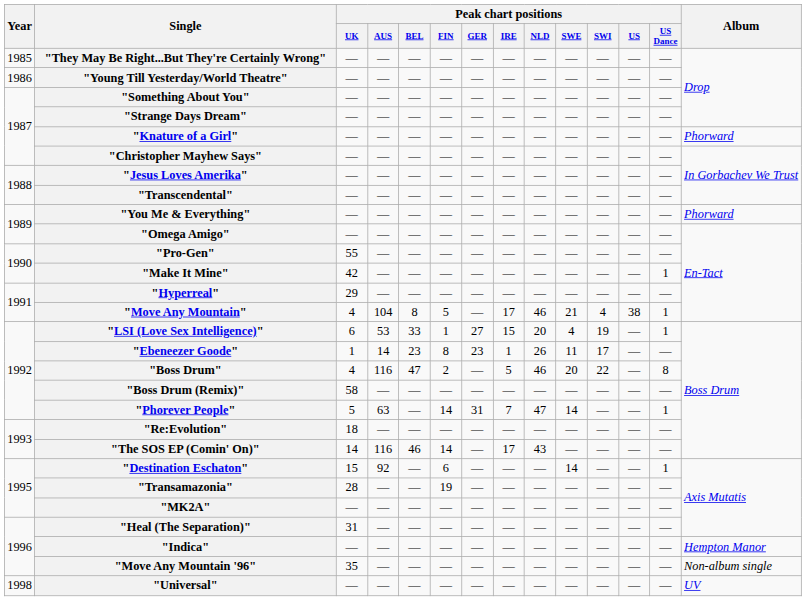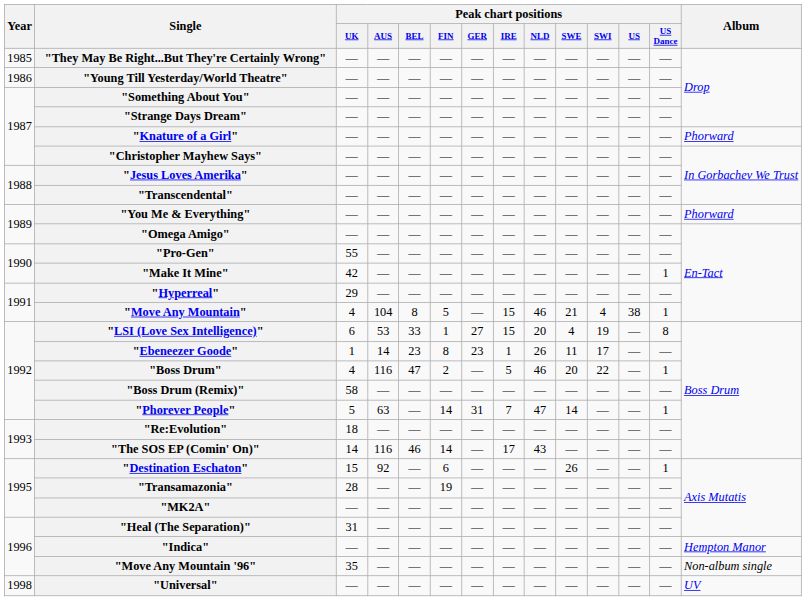 <table class="wikitable plainrowheaders" style="text-align:center;">
 <tr>
 <th rowspan="2">Year</th>
 <th rowspan="2" style="width:24em;">Single</th>
 <th colspan="11">Peak chart positions</th>
 <th rowspan="2">Album</th>
 </tr>
 <tr style="font-size:small;">
 <th style="width:3em;font-size:90%"><a href='#'>UK</a><br></th>
 <th style="width:3em;font-size:90%"><a href='#'>AUS</a><br></th>
 <th style="width:3em;font-size:90%"><a href='#'>BEL</a><br></th>
 <th style="width:3em;font-size:90%"><a href='#'>FIN</a><br></th>
 <th style="width:3em;font-size:90%"><a href='#'>GER</a><br></th>
 <th style="width:3em;font-size:90%"><a href='#'>IRE</a><br></th>
 <th style="width:3em;font-size:90%"><a href='#'>NLD</a><br></th>
 <th style="width:3em;font-size:90%"><a href='#'>SWE</a><br></th>
 <th style="width:3em;font-size:90%"><a href='#'>SWI</a><br></th>
 <th style="width:3em;font-size:90%"><a href='#'>US</a><br></th>
 <th style="width:3em;font-size:90%"><a href='#'>US<br>Dance</a><br></th>
 </tr>
 <tr>
 <td>1985</td>
 <th scope="row">"They May Be Right...But They're Certainly Wrong"</th>
 <td>—</td>
 <td>—</td>
 <td>—</td>
 <td>—</td>
 <td>—</td>
 <td>—</td>
 <td>—</td>
 <td>—</td>
 <td>—</td>
 <td>—</td>
 <td>—</td>
 <td rowspan=4 style="text-align:left;"><em><a href='#'>Drop</a></em></td>
 </tr>
 <tr>
 <td rowspan="1">1986</td>
 <th scope="row">"Young Till Yesterday/World Theatre"</th>
 <td>—</td>
 <td>—</td>
 <td>—</td>
 <td>—</td>
 <td>—</td>
 <td>—</td>
 <td>—</td>
 <td>—</td>
 <td>—</td>
 <td>—</td>
 <td>—</td>
 </tr>
 <tr>
 <td rowspan="4">1987</td>
 <th scope="row">"Something About You"</th>
 <td>—</td>
 <td>—</td>
 <td>—</td>
 <td>—</td>
 <td>—</td>
 <td>—</td>
 <td>—</td>
 <td>—</td>
 <td>—</td>
 <td>—</td>
 <td>—</td>
 </tr>
 <tr>
 <th scope="row">"Strange Days Dream"</th>
 <td>—</td>
 <td>—</td>
 <td>—</td>
 <td>—</td>
 <td>—</td>
 <td>—</td>
 <td>—</td>
 <td>—</td>
 <td>—</td>
 <td>—</td>
 <td>—</td>
 </tr>
 <tr>
 <th scope="row">"<a href='#'>Knature of a Girl</a>"</th>
 <td>—</td>
 <td>—</td>
 <td>—</td>
 <td>—</td>
 <td>—</td>
 <td>—</td>
 <td>—</td>
 <td>—</td>
 <td>—</td>
 <td>—</td>
 <td>—</td>
 <td style="text-align:left;"><em><a href='#'>Phorward</a></em></td>
 </tr>
 <tr>
 <th scope="row">"Christopher Mayhew Says"</th>
 <td>—</td>
 <td>—</td>
 <td>—</td>
 <td>—</td>
 <td>—</td>
 <td>—</td>
 <td>—</td>
 <td>—</td>
 <td>—</td>
 <td>—</td>
 <td>—</td>
 <td rowspan=3 style="text-align:left;"><em><a href='#'>In Gorbachev We Trust</a></em></td>
 </tr>
 <tr>
 <td rowspan="2">1988</td>
 <th scope="row">"<a href='#'>Jesus Loves Amerika</a>"</th>
 <td>—</td>
 <td>—</td>
 <td>—</td>
 <td>—</td>
 <td>—</td>
 <td>—</td>
 <td>—</td>
 <td>—</td>
 <td>—</td>
 <td>—</td>
 <td>—</td>
 </tr>
 <tr>
 <th scope="row">"Transcendental"</th>
 <td>—</td>
 <td>—</td>
 <td>—</td>
 <td>—</td>
 <td>—</td>
 <td>—</td>
 <td>—</td>
 <td>—</td>
 <td>—</td>
 <td>—</td>
 <td>—</td>
 </tr>
 <tr>
 <td rowspan="2">1989</td>
 <th scope="row">"You Me & Everything"</th>
 <td>—</td>
 <td>—</td>
 <td>—</td>
 <td>—</td>
 <td>—</td>
 <td>—</td>
 <td>—</td>
 <td>—</td>
 <td>—</td>
 <td>—</td>
 <td>—</td>
 <td style="text-align:left;"><em><a href='#'>Phorward</a></em></td>
 </tr>
 <tr>
 <th scope="row">"Omega Amigo"</th>
 <td>—</td>
 <td>—</td>
 <td>—</td>
 <td>—</td>
 <td>—</td>
 <td>—</td>
 <td>—</td>
 <td>—</td>
 <td>—</td>
 <td>—</td>
 <td>—</td>
 <td rowspan=5 style="text-align:left;"><em><a href='#'>En-Tact</a></em></td>
 </tr>
 <tr>
 <td rowspan="2">1990</td>
 <th scope="row">"Pro-Gen"</th>
 <td>55</td>
 <td>—</td>
 <td>—</td>
 <td>—</td>
 <td>—</td>
 <td>—</td>
 <td>—</td>
 <td>—</td>
 <td>—</td>
 <td>—</td>
 <td>—</td>
 </tr>
 <tr>
 <th scope="row">"Make It Mine"</th>
 <td>42</td>
 <td>—</td>
 <td>—</td>
 <td>—</td>
 <td>—</td>
 <td>—</td>
 <td>—</td>
 <td>—</td>
 <td>—</td>
 <td>—</td>
 <td>1</td>
 </tr>
 <tr>
 <td rowspan="2">1991</td>
 <th scope="row">"<a href='#'>Hyperreal</a>"</th>
 <td>29</td>
 <td>—</td>
 <td>—</td>
 <td>—</td>
 <td>—</td>
 <td>—</td>
 <td>—</td>
 <td>—</td>
 <td>—</td>
 <td>—</td>
 <td>—</td>
 </tr>
 <tr>
 <th scope="row">"<a href='#'>Move Any Mountain</a>"</th>
 <td>4</td>
 <td>104</td>
 <td>8</td>
 <td>5</td>
 <td>—</td>
-<td>17</td>
+<td>15</td>
 <td>46</td>
 <td>21</td>
 <td>4</td>
 <td>38</td>
 <td>1</td>
 </tr>
 <tr>
 <td rowspan="5">1992</td>
 <th scope="row">"<a href='#'>LSI (Love Sex Intelligence)</a>"</th>
 <td>6</td>
 <td>53</td>
 <td>33</td>
 <td>1</td>
 <td>27</td>
 <td>15</td>
 <td>20</td>
 <td>4</td>
 <td>19</td>
 <td>—</td>
-<td>1</td>
+<td>8</td>
 <td rowspan=7 style="text-align:left;"><em><a href='#'>Boss Drum</a></em></td>
 </tr>
 <tr>
 <th scope="row">"<a href='#'>Ebeneezer Goode</a>"</th>
 <td>1</td>
 <td>14</td>
 <td>23</td>
 <td>8</td>
 <td>23</td>
 <td>1</td>
 <td>26</td>
 <td>11</td>
 <td>17</td>
 <td>—</td>
 <td>—</td>
 </tr>
 <tr>
 <th scope="row">"Boss Drum"</th>
 <td>4</td>
 <td>116</td>
 <td>47</td>
 <td>2</td>
 <td>—</td>
 <td>5</td>
 <td>46</td>
 <td>20</td>
 <td>22</td>
 <td>—</td>
-<td>8</td>
+<td>1</td>
 </tr>
 <tr>
 <th scope="row">"Boss Drum (Remix)"</th>
 <td>58</td>
 <td>—</td>
 <td>—</td>
 <td>—</td>
 <td>—</td>
 <td>—</td>
 <td>—</td>
 <td>—</td>
 <td>—</td>
 <td>—</td>
 <td>—</td>
 </tr>
 <tr>
 <th scope="row">"<a href='#'>Phorever People</a>"</th>
 <td>5</td>
 <td>63</td>
 <td>—</td>
 <td>14</td>
 <td>31</td>
 <td>7</td>
 <td>47</td>
 <td>14</td>
 <td>—</td>
 <td>—</td>
 <td>1</td>
 </tr>
 <tr>
 <td rowspan="2">1993</td>
 <th scope="row">"Re:Evolution"</th>
 <td>18</td>
 <td>—</td>
 <td>—</td>
 <td>—</td>
 <td>—</td>
 <td>—</td>
 <td>—</td>
 <td>—</td>
 <td>—</td>
 <td>—</td>
 <td>—</td>
 </tr>
 <tr>
 <th scope="row">"The SOS EP (Comin' On)"</th>
 <td>14</td>
 <td>116</td>
 <td>46</td>
 <td>14</td>
 <td>—</td>
 <td>17</td>
 <td>43</td>
 <td>—</td>
 <td>—</td>
 <td>—</td>
 <td>—</td>
 </tr>
 <tr>
 <td rowspan="3">1995</td>
 <th scope="row">"<a href='#'>Destination Eschaton</a>"</th>
 <td>15</td>
 <td>92</td>
 <td>—</td>
 <td>6</td>
 <td>—</td>
 <td>—</td>
 <td>—</td>
-<td>14</td>
+<td>26</td>
 <td>—</td>
 <td>—</td>
 <td>1</td>
 <td rowspan=4 style="text-align:left;"><em><a href='#'>Axis Mutatis</a></em></td>
 </tr>
 <tr>
 <th scope="row">"Transamazonia"</th>
 <td>28</td>
 <td>—</td>
 <td>—</td>
 <td>19</td>
 <td>—</td>
 <td>—</td>
 <td>—</td>
 <td>—</td>
 <td>—</td>
 <td>—</td>
 <td>—</td>
 </tr>
 <tr>
 <th scope="row">"MK2A"</th>
 <td>—</td>
 <td>—</td>
 <td>—</td>
 <td>—</td>
 <td>—</td>
 <td>—</td>
 <td>—</td>
 <td>—</td>
 <td>—</td>
 <td>—</td>
 <td>—</td>
 </tr>
 <tr>
 <td rowspan="3">1996</td>
 <th scope="row">"Heal (The Separation)"</th>
 <td>31</td>
 <td>—</td>
 <td>—</td>
 <td>—</td>
 <td>—</td>
 <td>—</td>
 <td>—</td>
 <td>—</td>
 <td>—</td>
 <td>—</td>
 <td>—</td>
 </tr>
 <tr>
 <th scope="row">"Indica"</th>
 <td>—</td>
 <td>—</td>
 <td>—</td>
 <td>—</td>
 <td>—</td>
 <td>—</td>
 <td>—</td>
 <td>—</td>
 <td>—</td>
 <td>—</td>
 <td>—</td>
 <td style="text-align:left;"><em><a href='#'>Hempton Manor</a></em></td>
 </tr>
 <tr>
 <th scope="row">"Move Any Mountain '96"</th>
 <td>35</td>
 <td>—</td>
 <td>—</td>
 <td>—</td>
 <td>—</td>
 <td>—</td>
 <td>—</td>
 <td>—</td>
 <td>—</td>
 <td>—</td>
 <td>—</td>
 <td style="text-align:left;"><em>Non-album single</em></td>
 </tr>
 <tr>
 <td>1998</td>
 <th scope="row">"Universal"</th>
 <td>—</td>
 <td>—</td>
 <td>—</td>
 <td>—</td>
 <td>—</td>
 <td>—</td>
 <td>—</td>
 <td>—</td>
 <td>—</td>
 <td>—</td>
 <td>—</td>
 <td style="text-align:left;"><em><a href='#'>UV</a></em></td>
 </tr>
 </table>
